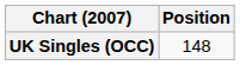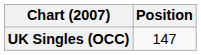 <table class="wikitable plainrowheaders">
 <tr>
 <th>Chart (2007)</th>
 <th>Position</th>
 </tr>
 <tr>
 <th scope="row">UK Singles (OCC)</th>
-<td align="center">148</td>
+<td align="center">147</td>
 </tr>
 </table>
